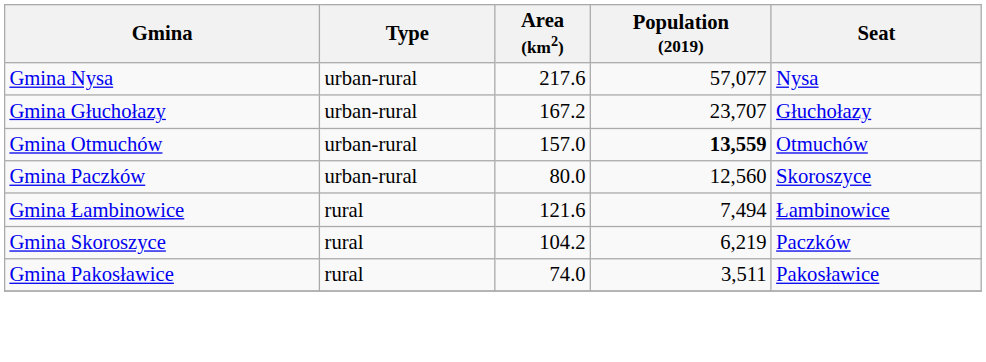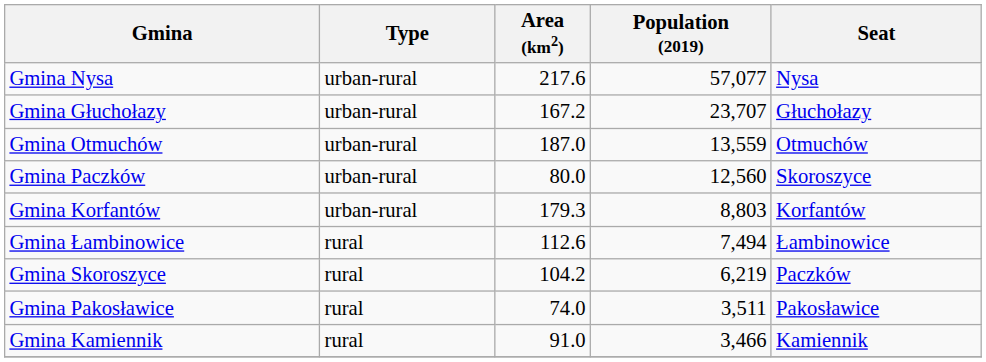 <table width="60%" class="wikitable">
 <tr>
 <th>Gmina</th>
 <th>Type</th>
 <th>Area<br><small>(km<sup>2</sup>)</small></th>
 <th>Population<br><small>(2019)</small></th>
 <th>Seat</th>
 </tr>
 <tr>
 <td><a href='#'>Gmina Nysa</a></td>
 <td>urban-rural</td>
 <td style="text-align:right;">217.6</td>
 <td style="text-align:right;">57,077</td>
 <td><a href='#'>Nysa</a></td>
 </tr>
 <tr>
 <td><a href='#'>Gmina Głuchołazy</a></td>
 <td>urban-rural</td>
 <td style="text-align:right;">167.2</td>
 <td style="text-align:right;">23,707</td>
 <td><a href='#'>Głuchołazy</a></td>
 </tr>
 <tr>
 <td><a href='#'>Gmina Otmuchów</a></td>
 <td>urban-rural</td>
-<td style="text-align:right;">157.0</td>
-<td style="text-align:right;"><strong>13,559</strong></td>
+<td style="text-align:right;">187.0</td>
+<td style="text-align:right;">13,559</td>
 <td><a href='#'>Otmuchów</a></td>
 </tr>
 <tr>
 <td><a href='#'>Gmina Paczków</a></td>
 <td>urban-rural</td>
 <td style="text-align:right;">80.0</td>
 <td style="text-align:right;">12,560</td>
 <td><a href='#'>Skoroszyce</a></td>
 </tr>
 <tr>
+<td><a href='#'>Gmina Korfantów</a></td>
+<td>urban-rural</td>
+<td style="text-align:right;">179.3</td>
+<td style="text-align:right;">8,803</td>
+<td><a href='#'>Korfantów</a></td>
+</tr>
+<tr>
 <td><a href='#'>Gmina Łambinowice</a></td>
 <td>rural</td>
-<td style="text-align:right;">121.6</td>
+<td style="text-align:right;">112.6</td>
 <td style="text-align:right;">7,494</td>
 <td><a href='#'>Łambinowice</a></td>
 </tr>
 <tr>
 <td><a href='#'>Gmina Skoroszyce</a></td>
 <td>rural</td>
 <td style="text-align:right;">104.2</td>
 <td style="text-align:right;">6,219</td>
 <td><a href='#'>Paczków</a></td>
 </tr>
 <tr>
 <td><a href='#'>Gmina Pakosławice</a></td>
 <td>rural</td>
 <td style="text-align:right;">74.0</td>
 <td style="text-align:right;">3,511</td>
 <td><a href='#'>Pakosławice</a></td>
 </tr>
 <tr>
+<td><a href='#'>Gmina Kamiennik</a></td>
+<td>rural</td>
+<td style="text-align:right;">91.0</td>
+<td style="text-align:right;">3,466</td>
+<td><a href='#'>Kamiennik</a></td>
+</tr>
+<tr>
 </tr>
 </table>
